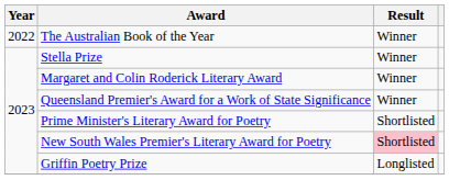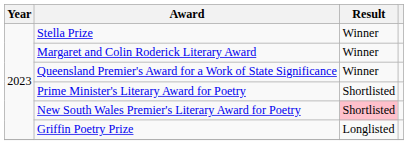 <table class="wikitable">
 <tr>
 <th>Year</th>
 <th>Award</th>
 <th>Result</th>
 <th></th>
-</tr>
-<tr>
-<td rowspan="1">2022</td>
-<td><a href='#'>The Australian</a> Book of the Year</td>
-<td>Winner</td>
-<td></td>
 </tr>
 <tr>
 <td rowspan="6">2023</td>
 <td><a href='#'>Stella Prize</a></td>
 <td>Winner</td>
 <td></td>
 </tr>
 <tr>
 <td><a href='#'>Margaret and Colin Roderick Literary Award</a></td>
 <td>Winner</td>
 <td></td>
 </tr>
 <tr>
 <td><a href='#'>Queensland Premier's Award for a Work of State Significance</a></td>
 <td>Winner</td>
 <td></td>
 </tr>
 <tr>
 <td><a href='#'>Prime Minister's Literary Award for Poetry</a></td>
 <td>Shortlisted</td>
 <td></td>
 </tr>
 <tr>
 <td><a href='#'>New South Wales Premier's Literary Award for Poetry</a></td>
 <td style="background: pink;">Shortlisted</td>
 <td></td>
 </tr>
 <tr>
 <td><a href='#'>Griffin Poetry Prize</a></td>
 <td>Longlisted</td>
 <td></td>
 </tr>
 <tr>
 </tr>
 </table>
